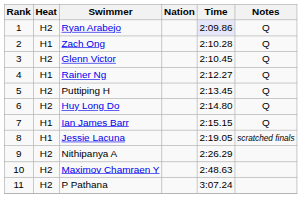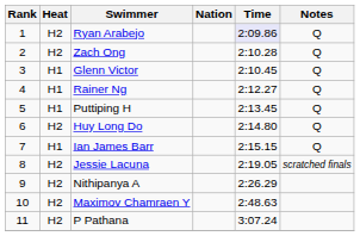 <table class="wikitable sortable" style="text-align:center">
 <tr>
 <th>Rank</th>
 <th>Heat</th>
 <th>Swimmer</th>
 <th>Nation</th>
 <th>Time</th>
 <th>Notes</th>
 </tr>
 <tr>
 <td>1</td>
 <td>H2</td>
 <td align=left><a href='#'>Ryan Arabejo</a></td>
 <td align=left></td>
 <td style="background: lavender;">2:09.86</td>
 <td>Q</td>
 </tr>
 <tr>
 <td>2</td>
-<td>H1</td>
+<td>H2</td>
 <td align=left><a href='#'>Zach Ong</a></td>
 <td align=left></td>
 <td>2:10.28</td>
 <td>Q</td>
 </tr>
 <tr>
 <td>3</td>
-<td>H2</td>
+<td>H1</td>
 <td align=left><a href='#'>Glenn Victor</a></td>
 <td align=left></td>
 <td>2:10.45</td>
 <td>Q</td>
 </tr>
 <tr>
 <td>4</td>
 <td>H1</td>
 <td align=left><a href='#'>Rainer Ng</a></td>
 <td align=left></td>
 <td>2:12.27</td>
 <td>Q</td>
 </tr>
 <tr>
 <td>5</td>
-<td>H2</td>
+<td>H1</td>
 <td align=left>Puttiping H</td>
 <td align=left></td>
 <td>2:13.45</td>
 <td>Q</td>
 </tr>
 <tr>
 <td>6</td>
 <td>H2</td>
 <td align=left><a href='#'>Huy Long Do</a></td>
 <td align=left></td>
 <td>2:14.80</td>
 <td>Q</td>
 </tr>
 <tr>
 <td>7</td>
 <td>H1</td>
 <td align=left><a href='#'>Ian James Barr</a></td>
 <td align=left></td>
 <td>2:15.15</td>
 <td>Q</td>
 </tr>
 <tr>
 <td>8</td>
-<td>H1</td>
+<td>H2</td>
 <td align=left><a href='#'>Jessie Lacuna</a></td>
 <td align=left></td>
 <td>2:19.05</td>
 <td><small><em>scratched finals</em></small></td>
 </tr>
 <tr>
 <td>9</td>
 <td>H2</td>
 <td align=left>Nithipanya A</td>
 <td align=left></td>
 <td>2:26.29</td>
 <td></td>
 </tr>
 <tr>
 <td>10</td>
 <td>H2</td>
 <td align=left><a href='#'>Maximov Chamraen Y</a></td>
 <td align=left></td>
 <td>2:48.63</td>
 <td></td>
 </tr>
 <tr>
 <td>11</td>
 <td>H2</td>
 <td align=left>P Pathana</td>
 <td align=left></td>
 <td>3:07.24</td>
 <td></td>
 </tr>
 <tr>
 </tr>
 </table>
